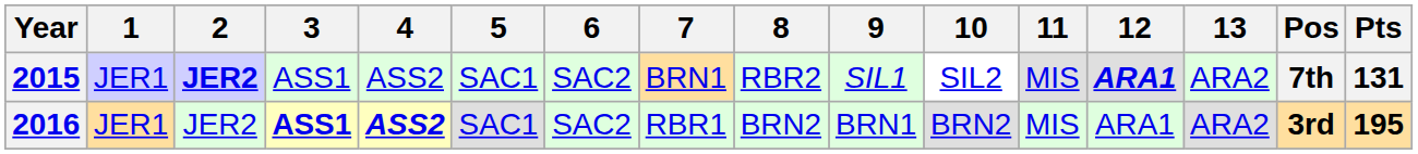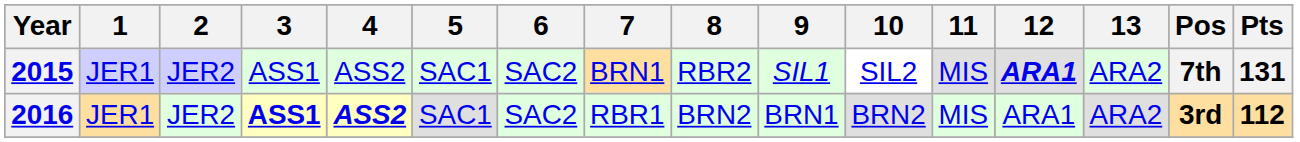 <table class="wikitable" style="text-align:center;">
 <tr>
 <th>Year</th>
 <th>1</th>
 <th>2</th>
 <th>3</th>
 <th>4</th>
 <th>5</th>
 <th>6</th>
 <th>7</th>
 <th>8</th>
 <th>9</th>
 <th>10</th>
 <th>11</th>
 <th>12</th>
 <th>13</th>
 <th>Pos</th>
 <th>Pts</th>
 </tr>
 <tr>
 <th><a href='#'>2015</a></th>
 <td style="background:#cfcfff;"><a href='#'>JER1</a><br></td>
-<td style="background:#cfcfff;"><strong><a href='#'>JER2</a><br></strong></td>
+<td style="background:#cfcfff;"><a href='#'>JER2</a><br></td>
 <td style="background:#dfffdf;"><a href='#'>ASS1</a><br></td>
 <td style="background:#dfffdf;"><a href='#'>ASS2</a><br></td>
 <td style="background:#dfffdf;"><a href='#'>SAC1</a><br></td>
 <td style="background:#dfffdf;"><a href='#'>SAC2</a><br></td>
 <td style="background:#ffdf9f;"><a href='#'>BRN1</a><br></td>
 <td style="background:#dfffdf;"><a href='#'>RBR2</a><br></td>
 <td style="background:#dfffdf;"><em><a href='#'>SIL1</a></em><br></td>
 <td style="background:#ffffff;"><a href='#'>SIL2</a><br></td>
 <td style="background:#dfdfdf;"><a href='#'>MIS</a><br></td>
 <td style="background:#dfdfdf;"><strong><em><a href='#'>ARA1</a></em><br></strong></td>
 <td style="background:#dfffdf;"><a href='#'>ARA2</a><br></td>
 <th>7th</th>
 <th>131</th>
 </tr>
 <tr>
 <th><a href='#'>2016</a></th>
 <td style="background:#ffdf9f;"><a href='#'>JER1</a><br></td>
 <td style="background:#dfffdf;"><a href='#'>JER2</a><br></td>
 <td style="background:#ffffbf;"><strong><a href='#'>ASS1</a></strong><br></td>
 <td style="background:#ffffbf;"><strong><em><a href='#'>ASS2</a></em></strong><br></td>
 <td style="background:#dfdfdf;"><a href='#'>SAC1</a><br></td>
 <td style="background:#dfffdf;"><a href='#'>SAC2</a><br></td>
 <td style="background:#dfffdf;"><a href='#'>RBR1</a><br></td>
 <td style="background:#dfffdf;"><a href='#'>BRN2</a><br></td>
 <td style="background:#dfffdf;"><a href='#'>BRN1</a><br></td>
 <td style="background:#dfdfdf;"><a href='#'>BRN2</a><br></td>
 <td style="background:#dfffdf;"><a href='#'>MIS</a><br></td>
 <td style="background:#dfffdf;"><a href='#'>ARA1</a><br></td>
 <td style="background:#dfdfdf;"><a href='#'>ARA2</a><br></td>
 <th style="background:#ffdf9f;">3rd</th>
-<th style="background:#ffdf9f;">195</th>
+<th style="background:#ffdf9f;">112</th>
 </tr>
 </table>
